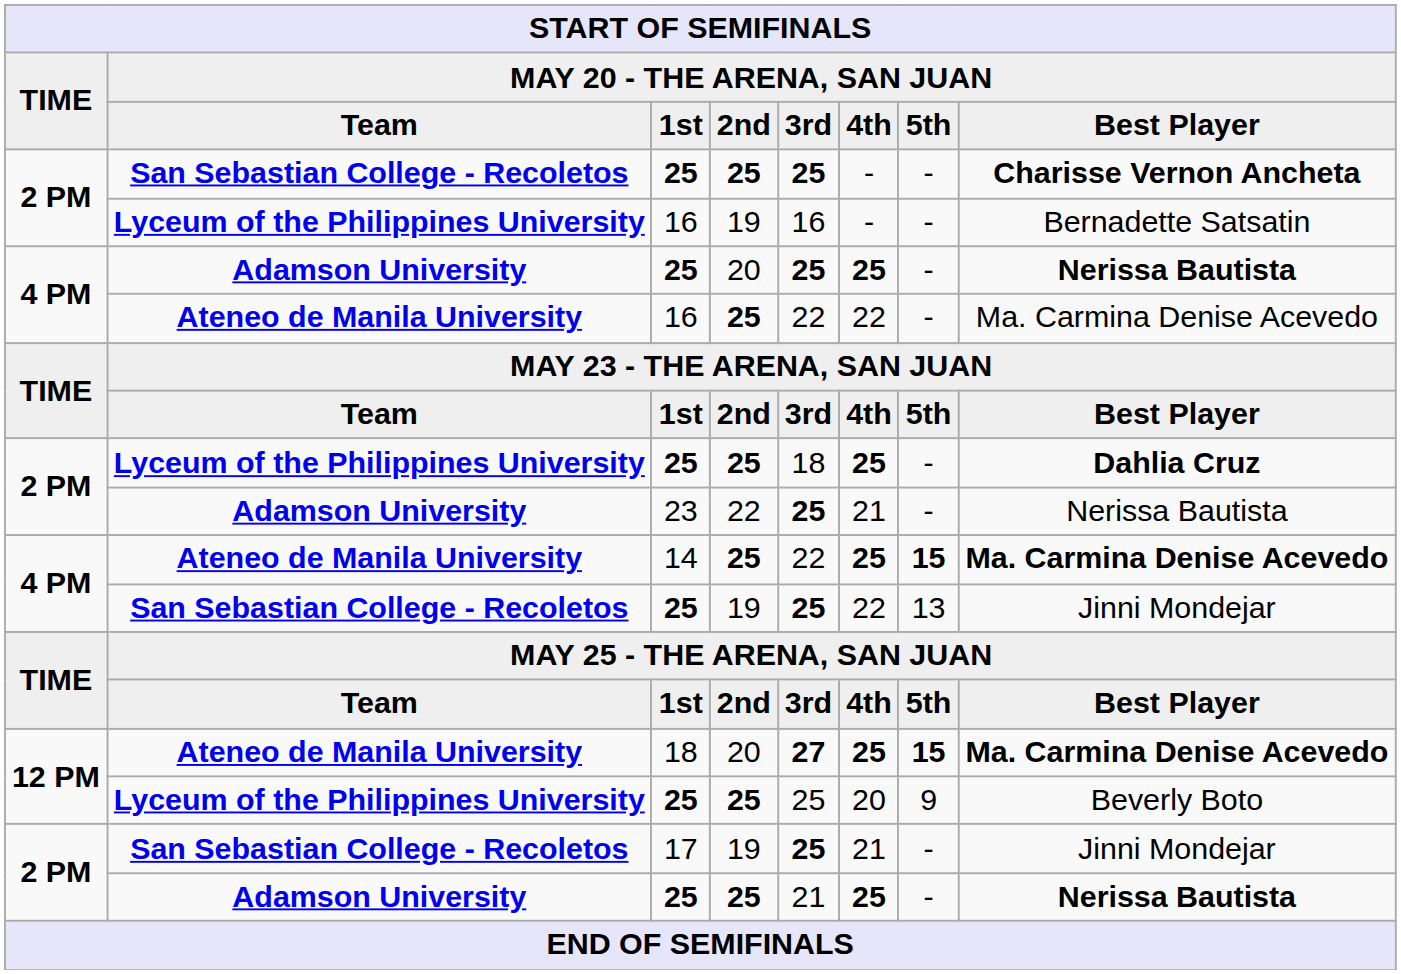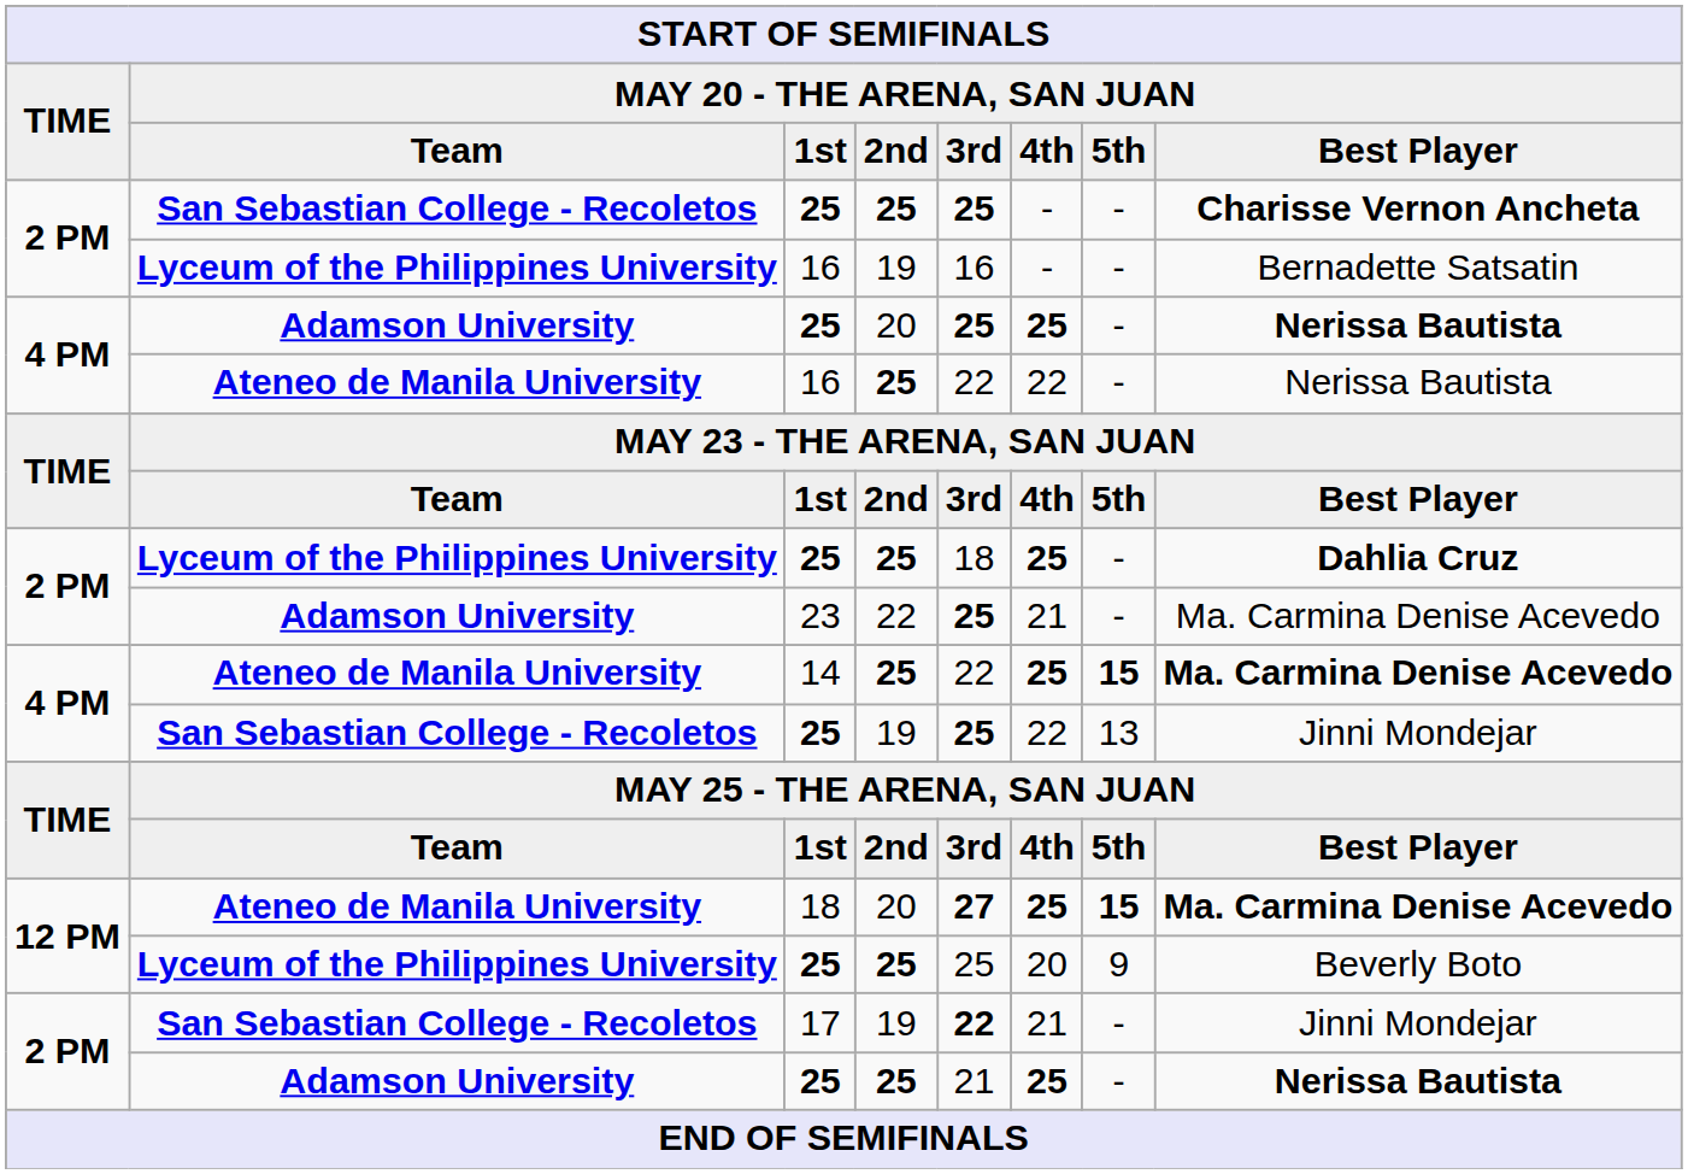 <table class="wikitable" style="text-align: center">
 <tr style="background:lavender;">
 <td colspan=8><strong>START OF SEMIFINALS</strong></td>
 </tr>
 <tr style="background:#efefef;">
 <td rowspan=2><strong>TIME</strong></td>
 <td colspan=7><strong>MAY 20 - THE ARENA, SAN JUAN</strong></td>
 </tr>
 <tr style="background:#efefef;">
 <td><strong>Team</strong></td>
 <td><strong>1st</strong></td>
 <td><strong>2nd</strong></td>
 <td><strong>3rd</strong></td>
 <td><strong>4th</strong></td>
 <td><strong>5th</strong></td>
 <td><strong>Best Player</strong></td>
 </tr>
 <tr>
 <td rowspan=2><strong>2 PM</strong></td>
 <td><strong> <a href='#'>San Sebastian College - Recoletos</a></strong></td>
 <td><strong>25</strong></td>
 <td><strong>25</strong></td>
 <td><strong>25</strong></td>
 <td>-</td>
 <td>-</td>
 <td><strong>Charisse Vernon Ancheta</strong></td>
 </tr>
 <tr>
 <td><strong> <a href='#'>Lyceum of the Philippines University</a></strong></td>
 <td>16</td>
 <td>19</td>
 <td>16</td>
 <td>-</td>
 <td>-</td>
 <td>Bernadette Satsatin</td>
 </tr>
 <tr>
 <td rowspan=2><strong>4 PM</strong></td>
 <td><strong><a href='#'>Adamson University</a></strong></td>
 <td><strong>25</strong></td>
 <td>20</td>
 <td><strong>25</strong></td>
 <td><strong>25</strong></td>
 <td>-</td>
 <td><strong>Nerissa Bautista</strong></td>
 </tr>
 <tr>
 <td><strong><a href='#'>Ateneo de Manila University</a></strong></td>
 <td>16</td>
 <td><strong>25</strong></td>
 <td>22</td>
 <td>22</td>
 <td>-</td>
-<td>Ma. Carmina Denise Acevedo</td>
+<td>Nerissa Bautista</td>
 </tr>
 <tr style="background:#efefef;">
 <td rowspan=2><strong>TIME</strong></td>
 <td colspan=7><strong>MAY 23 - THE ARENA, SAN JUAN</strong></td>
 </tr>
 <tr style="background:#efefef;">
 <td><strong>Team</strong></td>
 <td><strong>1st</strong></td>
 <td><strong>2nd</strong></td>
 <td><strong>3rd</strong></td>
 <td><strong>4th</strong></td>
 <td><strong>5th</strong></td>
 <td><strong>Best Player</strong></td>
 </tr>
 <tr>
 <td rowspan=2><strong>2 PM</strong></td>
 <td><strong> <a href='#'>Lyceum of the Philippines University</a></strong></td>
 <td><strong>25</strong></td>
 <td><strong>25</strong></td>
 <td>18</td>
 <td><strong>25</strong></td>
 <td>-</td>
 <td><strong>Dahlia Cruz</strong></td>
 </tr>
 <tr>
 <td><strong><a href='#'>Adamson University</a></strong></td>
 <td>23</td>
 <td>22</td>
 <td><strong>25</strong></td>
 <td>21</td>
 <td>-</td>
-<td>Nerissa Bautista</td>
+<td>Ma. Carmina Denise Acevedo</td>
 </tr>
 <tr>
 <td rowspan=2><strong>4 PM</strong></td>
 <td><strong><a href='#'>Ateneo de Manila University</a></strong></td>
 <td>14</td>
 <td><strong>25</strong></td>
 <td>22</td>
 <td><strong>25</strong></td>
 <td><strong>15</strong></td>
 <td><strong>Ma. Carmina Denise Acevedo</strong></td>
 </tr>
 <tr>
 <td><strong> <a href='#'>San Sebastian College - Recoletos</a></strong></td>
 <td><strong>25</strong></td>
 <td>19</td>
 <td><strong>25</strong></td>
 <td>22</td>
 <td>13</td>
 <td>Jinni Mondejar</td>
 </tr>
 <tr style="background:#efefef;">
 <td rowspan=2><strong>TIME</strong></td>
 <td colspan=7><strong>MAY 25 - THE ARENA, SAN JUAN</strong></td>
 </tr>
 <tr style="background:#efefef;">
 <td><strong>Team</strong></td>
 <td><strong>1st</strong></td>
 <td><strong>2nd</strong></td>
 <td><strong>3rd</strong></td>
 <td><strong>4th</strong></td>
 <td><strong>5th</strong></td>
 <td><strong>Best Player</strong></td>
 </tr>
 <tr>
 <td rowspan=2><strong>12 PM</strong></td>
 <td><strong><a href='#'>Ateneo de Manila University</a></strong></td>
 <td>18</td>
 <td>20</td>
 <td><strong>27</strong></td>
 <td><strong>25</strong></td>
 <td><strong>15</strong></td>
 <td><strong>Ma. Carmina Denise Acevedo</strong></td>
 </tr>
 <tr>
 <td><strong> <a href='#'>Lyceum of the Philippines University</a></strong></td>
 <td><strong>25</strong></td>
 <td><strong>25</strong></td>
 <td>25</td>
 <td>20</td>
 <td>9</td>
 <td>Beverly Boto</td>
 </tr>
 <tr>
 <td rowspan=2><strong>2 PM</strong></td>
 <td><strong> <a href='#'>San Sebastian College - Recoletos</a></strong></td>
 <td>17</td>
 <td>19</td>
-<td><strong>25</strong></td>
+<td><strong>22</strong></td>
 <td>21</td>
 <td>-</td>
 <td>Jinni Mondejar</td>
 </tr>
 <tr>
 <td><strong><a href='#'>Adamson University</a></strong></td>
 <td><strong>25</strong></td>
 <td><strong>25</strong></td>
 <td>21</td>
 <td><strong>25</strong></td>
 <td>-</td>
 <td><strong>Nerissa Bautista</strong></td>
 </tr>
 <tr style="background:lavender;">
 <td colspan=8><strong>END OF SEMIFINALS</strong></td>
 </tr>
 </table>
